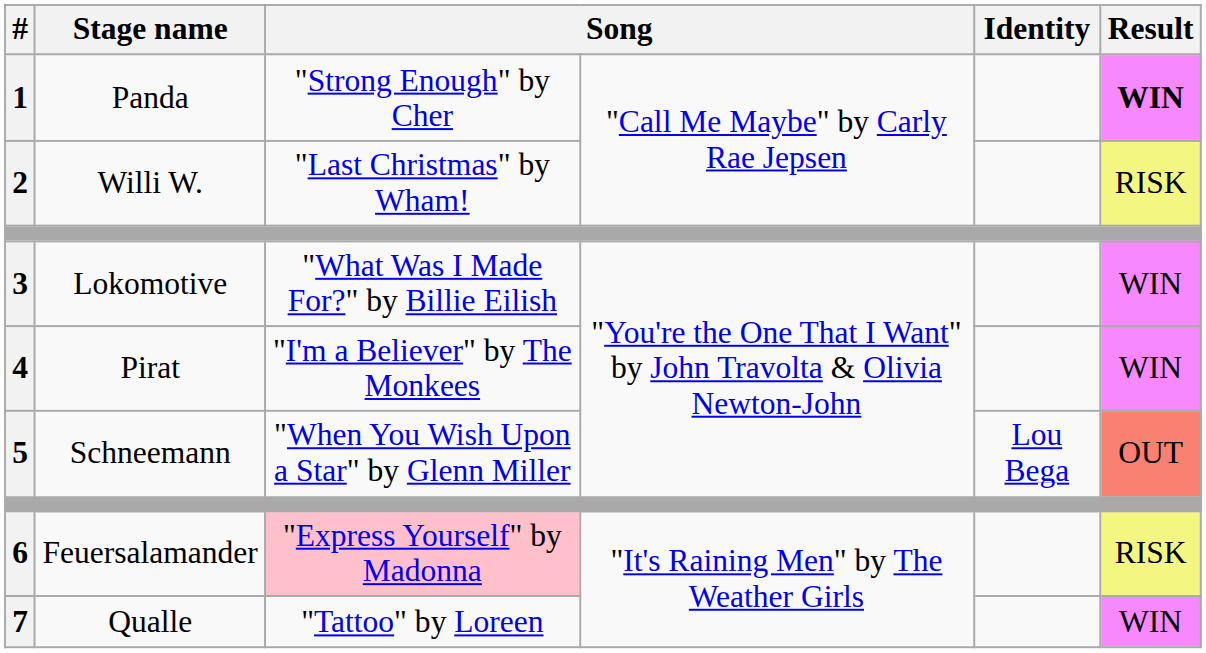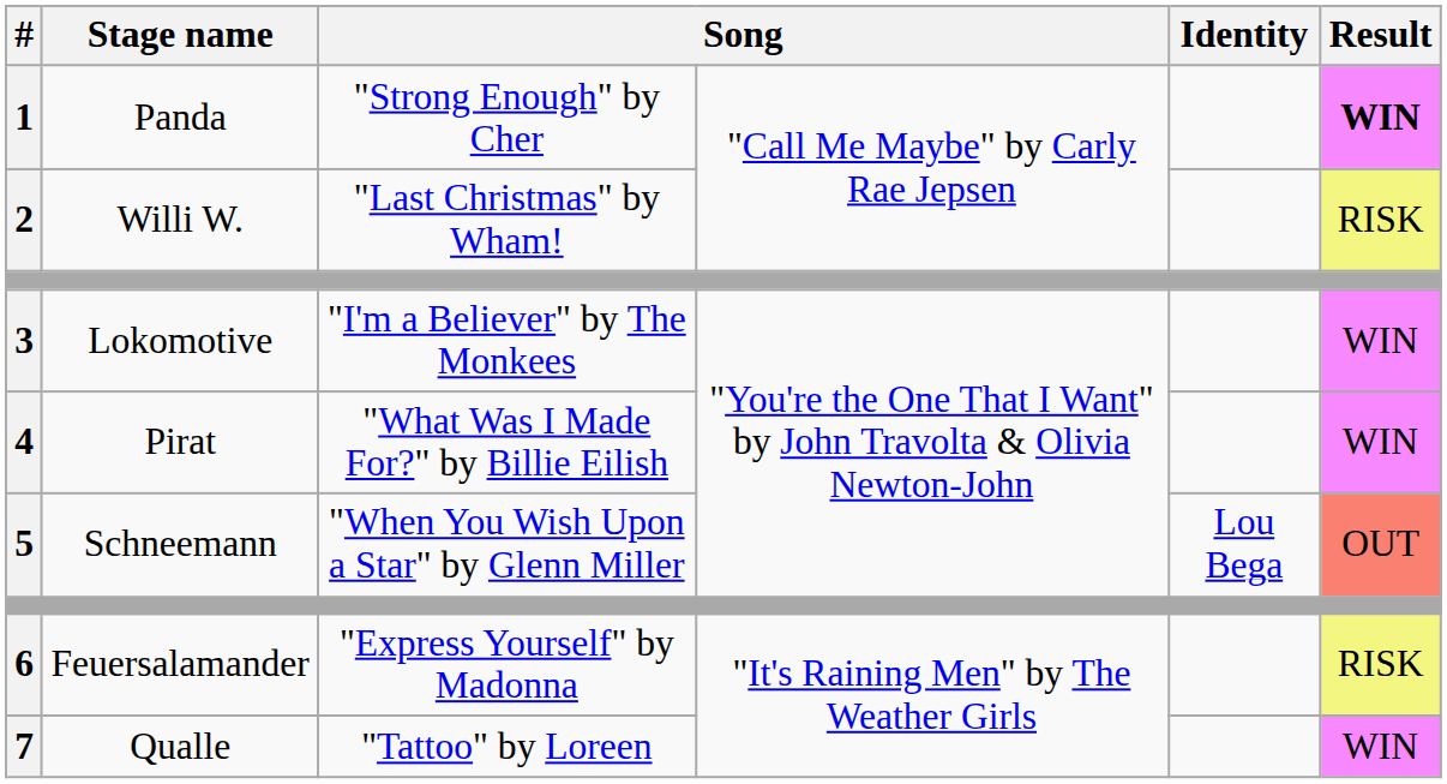 <table class="wikitable plainrowheaders" style="text-align: center;">
 <tr>
 <th>#</th>
 <th>Stage name</th>
 <th colspan=2>Song</th>
 <th>Identity</th>
 <th>Result</th>
 </tr>
 <tr>
 <th>1</th>
 <td>Panda</td>
 <td>"<a href='#'>Strong Enough</a>" by <a href='#'>Cher</a></td>
 <td rowspan=2>"<a href='#'>Call Me Maybe</a>" by <a href='#'>Carly Rae Jepsen</a></td>
 <td></td>
 <td bgcolor="F888FD"><strong>WIN</strong></td>
 </tr>
 <tr>
 <th>2</th>
 <td>Willi W.</td>
 <td>"<a href='#'>Last Christmas</a>" by <a href='#'>Wham!</a></td>
 <td></td>
 <td bgcolor="F3F781">RISK</td>
 </tr>
 <tr>
 <td colspan="6" style="background:darkgray"></td>
 </tr>
 <tr>
 <th>3</th>
 <td>Lokomotive</td>
-<td>"<a href='#'>What Was I Made For?</a>" by <a href='#'>Billie Eilish</a></td>
+<td>"<a href='#'>I'm a Believer</a>" by <a href='#'>The Monkees</a></td>
 <td rowspan=3>"<a href='#'>You're the One That I Want</a>" by <a href='#'>John Travolta</a> & <a href='#'>Olivia Newton-John</a></td>
 <td></td>
 <td bgcolor="F888FD">WIN</td>
 </tr>
 <tr>
 <th>4</th>
 <td>Pirat</td>
-<td>"<a href='#'>I'm a Believer</a>" by <a href='#'>The Monkees</a></td>
+<td>"<a href='#'>What Was I Made For?</a>" by <a href='#'>Billie Eilish</a></td>
 <td></td>
 <td bgcolor="F888FD">WIN</td>
 </tr>
 <tr>
 <th>5</th>
 <td>Schneemann</td>
 <td>"<a href='#'>When You Wish Upon a Star</a>" by <a href='#'>Glenn Miller</a></td>
 <td><a href='#'>Lou Bega</a></td>
 <td bgcolor=salmon>OUT</td>
 </tr>
 <tr>
 <td colspan="6" style="background:darkgray"></td>
 </tr>
 <tr>
 <th>6</th>
 <td>Feuersalamander</td>
-<td style="background: pink;">"<a href='#'>Express Yourself</a>" by <a href='#'>Madonna</a></td>
+<td>"<a href='#'>Express Yourself</a>" by <a href='#'>Madonna</a></td>
 <td rowspan=2>"<a href='#'>It's Raining Men</a>" by <a href='#'>The Weather Girls</a></td>
 <td></td>
 <td bgcolor="F3F781">RISK</td>
 </tr>
 <tr>
 <th>7</th>
 <td>Qualle</td>
 <td>"<a href='#'>Tattoo</a>" by <a href='#'>Loreen</a></td>
 <td></td>
 <td bgcolor="F888FD">WIN</td>
 </tr>
 </table>
